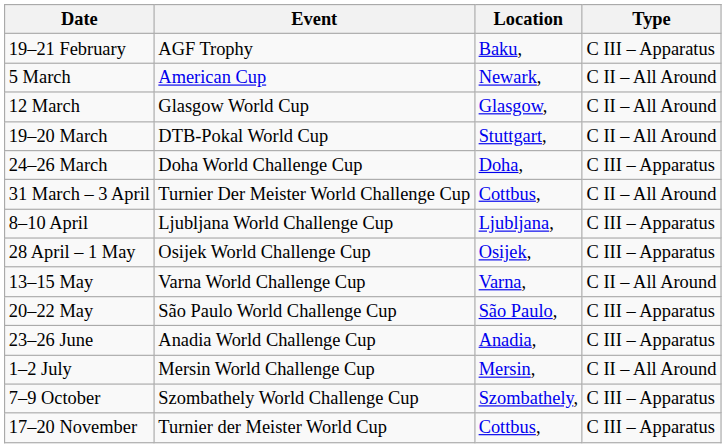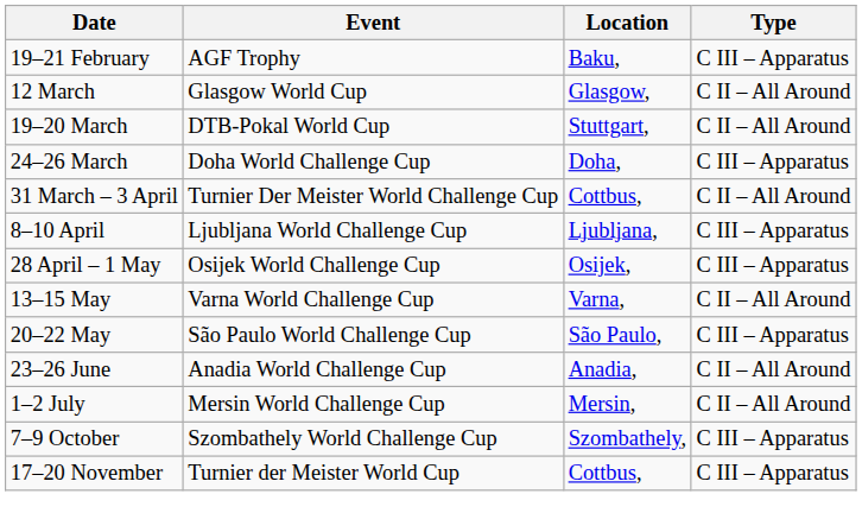 <table class="wikitable sortable">
 <tr>
 <th>Date</th>
 <th>Event</th>
 <th>Location</th>
 <th>Type</th>
 </tr>
 <tr>
 <td>19–21 February</td>
 <td>AGF Trophy</td>
 <td><a href='#'>Baku</a>, </td>
 <td>C III – Apparatus</td>
-</tr>
-<tr>
-<td>5 March</td>
-<td><a href='#'>American Cup</a></td>
-<td><a href='#'>Newark</a>, </td>
-<td>C II – All Around</td>
 </tr>
 <tr>
 <td>12 March</td>
 <td>Glasgow World Cup</td>
 <td><a href='#'>Glasgow</a>, </td>
 <td>C II – All Around</td>
 </tr>
 <tr>
 <td>19–20 March</td>
 <td>DTB-Pokal World Cup</td>
 <td><a href='#'>Stuttgart</a>, </td>
 <td>C II – All Around</td>
 </tr>
 <tr>
 <td>24–26 March</td>
 <td>Doha World Challenge Cup</td>
 <td><a href='#'>Doha</a>, </td>
 <td>C III – Apparatus</td>
 </tr>
 <tr>
 <td>31 March – 3 April</td>
 <td>Turnier Der Meister World Challenge Cup</td>
 <td><a href='#'>Cottbus</a>, </td>
 <td>C II – All Around</td>
 </tr>
 <tr>
 <td>8–10 April</td>
 <td>Ljubljana World Challenge Cup</td>
 <td><a href='#'>Ljubljana</a>, </td>
 <td>C III – Apparatus</td>
 </tr>
 <tr>
 <td>28 April – 1 May</td>
 <td>Osijek World Challenge Cup</td>
 <td><a href='#'>Osijek</a>, </td>
 <td>C III – Apparatus</td>
 </tr>
 <tr>
 <td>13–15 May</td>
 <td>Varna World Challenge Cup</td>
 <td><a href='#'>Varna</a>, </td>
 <td>C II – All Around</td>
 </tr>
 <tr>
 <td>20–22 May</td>
 <td>São Paulo World Challenge Cup</td>
 <td><a href='#'>São Paulo</a>, </td>
 <td>C III – Apparatus</td>
 </tr>
 <tr>
 <td>23–26 June</td>
 <td>Anadia World Challenge Cup</td>
 <td><a href='#'>Anadia</a>, </td>
-<td>C III – Apparatus</td>
+<td>C II – All Around</td>
 </tr>
 <tr>
 <td>1–2 July</td>
 <td>Mersin World Challenge Cup</td>
 <td><a href='#'>Mersin</a>, </td>
 <td>C II – All Around</td>
 </tr>
 <tr>
 <td>7–9 October</td>
 <td>Szombathely World Challenge Cup</td>
 <td><a href='#'>Szombathely</a>, </td>
 <td>C III – Apparatus</td>
 </tr>
 <tr>
 <td>17–20 November</td>
 <td>Turnier der Meister World Cup</td>
 <td><a href='#'>Cottbus</a>, </td>
 <td>C III – Apparatus</td>
 </tr>
 </table>
